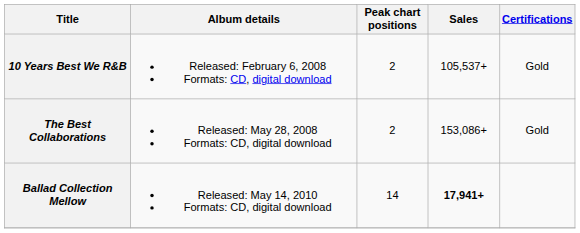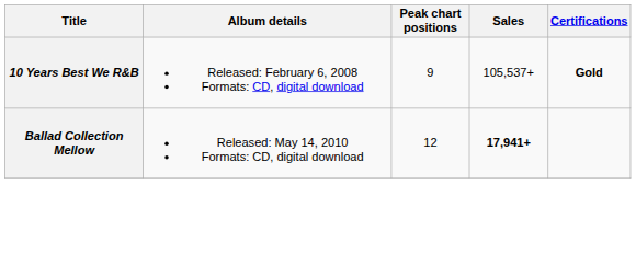 <table class="wikitable plainrowheaders" style="text-align:center;" border="1">
 <tr>
 <th scope="col" style="width:11em;">Title</th>
 <th scope="col" style="width:20em;">Album details</th>
 <th scope="col" style="width:6em;">Peak chart <br>positions<br></th>
 <th scope="col" style="width:6em;">Sales</th>
 <th scope="col" style="width:6em;"><a href='#'>Certifications</a></th>
 </tr>
 <tr>
 <th scope="row"><em>10 Years Best We R&B</em></th>
 <td><br><ul><li>Released: February 6, 2008</li><li>Formats: <a href='#'>CD</a>, <a href='#'>digital download</a></li></ul></td>
-<td>2</td>
+<td>9</td>
 <td>105,537+</td>
-<td>Gold</td>
-</tr>
-<tr>
-<th scope="row"><em>The Best Collaborations</em></th>
-<td><br><ul><li>Released: May 28, 2008</li><li>Formats: CD, digital download</li></ul></td>
-<td>2</td>
-<td>153,086+</td>
-<td>Gold</td>
+<td><strong>Gold</strong></td>
 </tr>
 <tr>
 <th scope="row"><em>Ballad Collection Mellow</em></th>
 <td><br><ul><li>Released: May 14, 2010</li><li>Formats: CD, digital download</li></ul></td>
-<td>14</td>
+<td>12</td>
 <td><strong>17,941+</strong></td>
 <td></td>
 </tr>
 <tr>
 </tr>
 </table>
